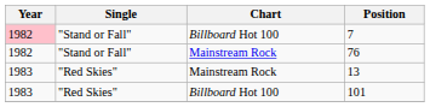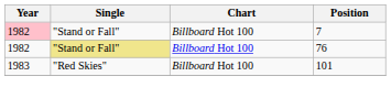 <table class="wikitable" width="550px">
 <tr>
 <th align="left">Year</th>
 <th align="left">Single</th>
 <th align="left">Chart</th>
 <th align="left">Position</th>
 </tr>
 <tr>
 <td align="left" style="background: pink;">1982</td>
 <td align="left">"Stand or Fall"</td>
 <td align="left"><em>Billboard</em> Hot 100</td>
 <td align="left">7</td>
 </tr>
 <tr>
 <td align="left">1982</td>
-<td align="left">"Stand or Fall"</td>
-<td align="left"><a href='#'>Mainstream Rock</a></td>
+<td align="left" style="background: khaki;">"Stand or Fall"</td>
+<td align="left"><a href='#'><em>Billboard</em> Hot 100</a></td>
 <td align="left">76</td>
-</tr>
-<tr>
-<td align="left">1983</td>
-<td align="left">"Red Skies"</td>
-<td align="left">Mainstream Rock</td>
-<td align="left">13</td>
 </tr>
 <tr>
 <td align="left">1983</td>
 <td align="left">"Red Skies"</td>
 <td align="left"><em>Billboard</em> Hot 100</td>
 <td align="left">101</td>
 </tr>
 <tr>
 </tr>
 </table>
